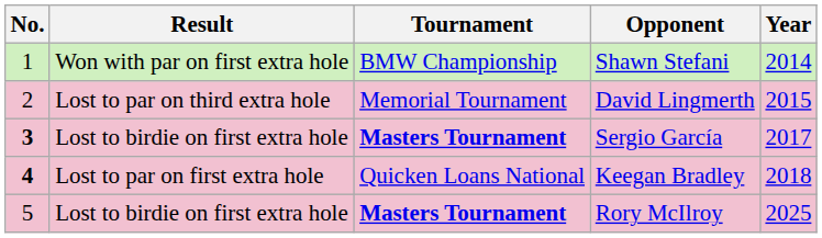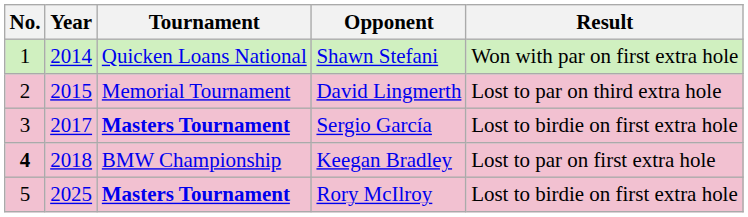 <table class="wikitable" style="font-size:95%;">
 <tr>
 <th>No.</th>
-<th>Result</th>
+<th>Year</th>
 <th>Tournament</th>
 <th>Opponent</th>
-<th>Year</th>
+<th>Result</th>
 </tr>
 <tr style="background:#D0F0C0;">
 <td align=center>1</td>
+<td><a href='#'>2014</a></td>
+<td><a href='#'>Quicken Loans National</a></td>
+<td> <a href='#'>Shawn Stefani</a></td>
 <td>Won with par on first extra hole</td>
-<td><a href='#'>BMW Championship</a></td>
-<td> <a href='#'>Shawn Stefani</a></td>
-<td><a href='#'>2014</a></td>
 </tr>
 <tr style="background:#F2C1D1;">
 <td align=center>2</td>
-<td>Lost to par on third extra hole</td>
+<td><a href='#'>2015</a></td>
 <td><a href='#'>Memorial Tournament</a></td>
 <td> <a href='#'>David Lingmerth</a></td>
-<td><a href='#'>2015</a></td>
+<td>Lost to par on third extra hole</td>
 </tr>
 <tr style="background:#F2C1D1;">
-<td align=center><strong>3</strong></td>
-<td>Lost to birdie on first extra hole</td>
+<td align=center>3</td>
+<td><a href='#'>2017</a></td>
 <td><strong><a href='#'>Masters Tournament</a></strong></td>
 <td> <a href='#'>Sergio García</a></td>
-<td><a href='#'>2017</a></td>
+<td>Lost to birdie on first extra hole</td>
 </tr>
 <tr style="background:#F2C1D1;">
 <td align=center><strong>4</strong></td>
+<td><a href='#'>2018</a></td>
+<td><a href='#'>BMW Championship</a></td>
+<td> <a href='#'>Keegan Bradley</a></td>
 <td>Lost to par on first extra hole</td>
-<td><a href='#'>Quicken Loans National</a></td>
-<td> <a href='#'>Keegan Bradley</a></td>
-<td><a href='#'>2018</a></td>
 </tr>
 <tr style="background:#F2C1D1;">
 <td align=center>5</td>
-<td>Lost to birdie on first extra hole</td>
+<td><a href='#'>2025</a></td>
 <td><strong><a href='#'>Masters Tournament</a></strong></td>
 <td> <a href='#'>Rory McIlroy</a></td>
-<td><a href='#'>2025</a></td>
+<td>Lost to birdie on first extra hole</td>
 </tr>
 </table>
